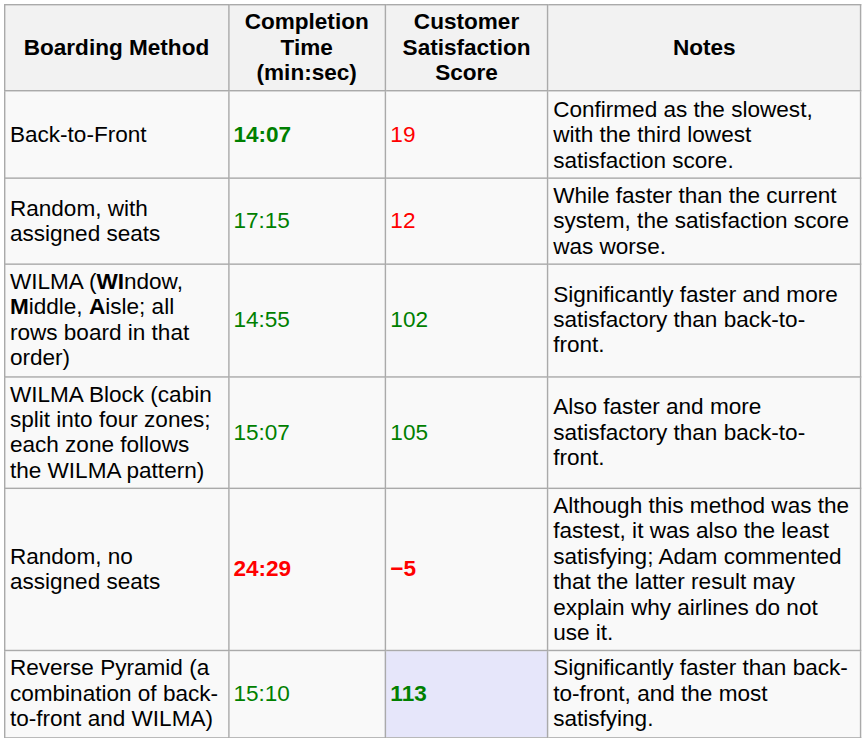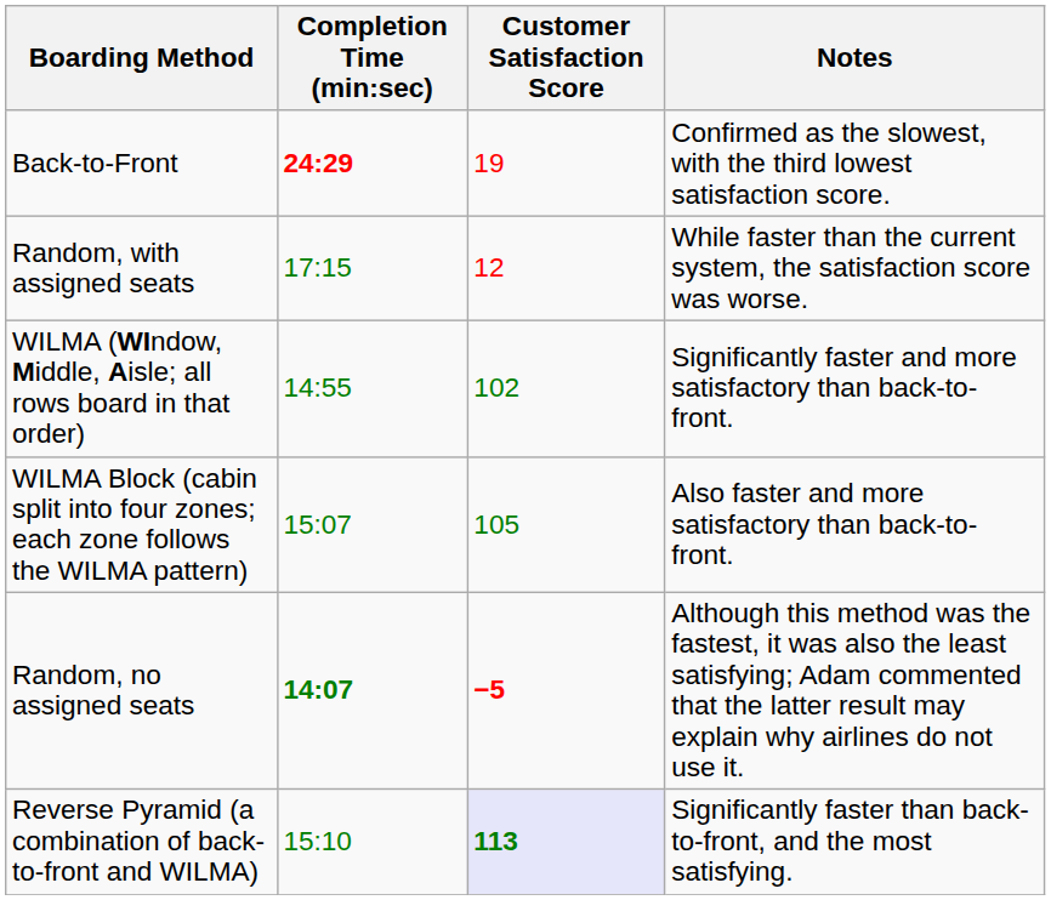 <table class="wikitable plainrowheaders">
 <tr>
 <th>Boarding Method</th>
 <th>Completion Time (min:sec)</th>
 <th>Customer Satisfaction Score</th>
 <th>Notes</th>
 </tr>
 <tr>
 <td>Back-to-Front</td>
-<td style="color:green"><strong>14:07</strong></td>
+<td style="color:red"><strong>24:29</strong></td>
 <td style="color:red">19</td>
 <td>Confirmed as the slowest, with the third lowest satisfaction score.</td>
 </tr>
 <tr>
 <td>Random, with assigned seats</td>
 <td style="color:green">17:15</td>
 <td style="color:red">12</td>
 <td>While faster than the current system, the satisfaction score was worse.</td>
 </tr>
 <tr>
 <td>WILMA (<strong>WI</strong>ndow, <strong>M</strong>iddle, <strong>A</strong>isle; all rows board in that order)</td>
 <td style="color:green">14:55</td>
 <td style="color:green">102</td>
 <td>Significantly faster and more satisfactory than back-to-front.</td>
 </tr>
 <tr>
 <td>WILMA Block (cabin split into four zones; each zone follows the WILMA pattern)</td>
 <td style="color:green">15:07</td>
 <td style="color:green">105</td>
 <td>Also faster and more satisfactory than back-to-front.</td>
 </tr>
 <tr>
 <td>Random, no assigned seats</td>
-<td style="color:red"><strong>24:29</strong></td>
+<td style="color:green"><strong>14:07</strong></td>
 <td style="color:red"><strong>−5</strong></td>
 <td>Although this method was the fastest, it was also the least satisfying; Adam commented that the latter result may explain why airlines do not use it.</td>
 </tr>
 <tr>
 <td>Reverse Pyramid (a combination of back-to-front and WILMA)</td>
 <td style="color:green">15:10</td>
 <td style="background: lavender; color:green"><strong>113</strong></td>
 <td>Significantly faster than back-to-front, and the most satisfying.</td>
 </tr>
 </table>
